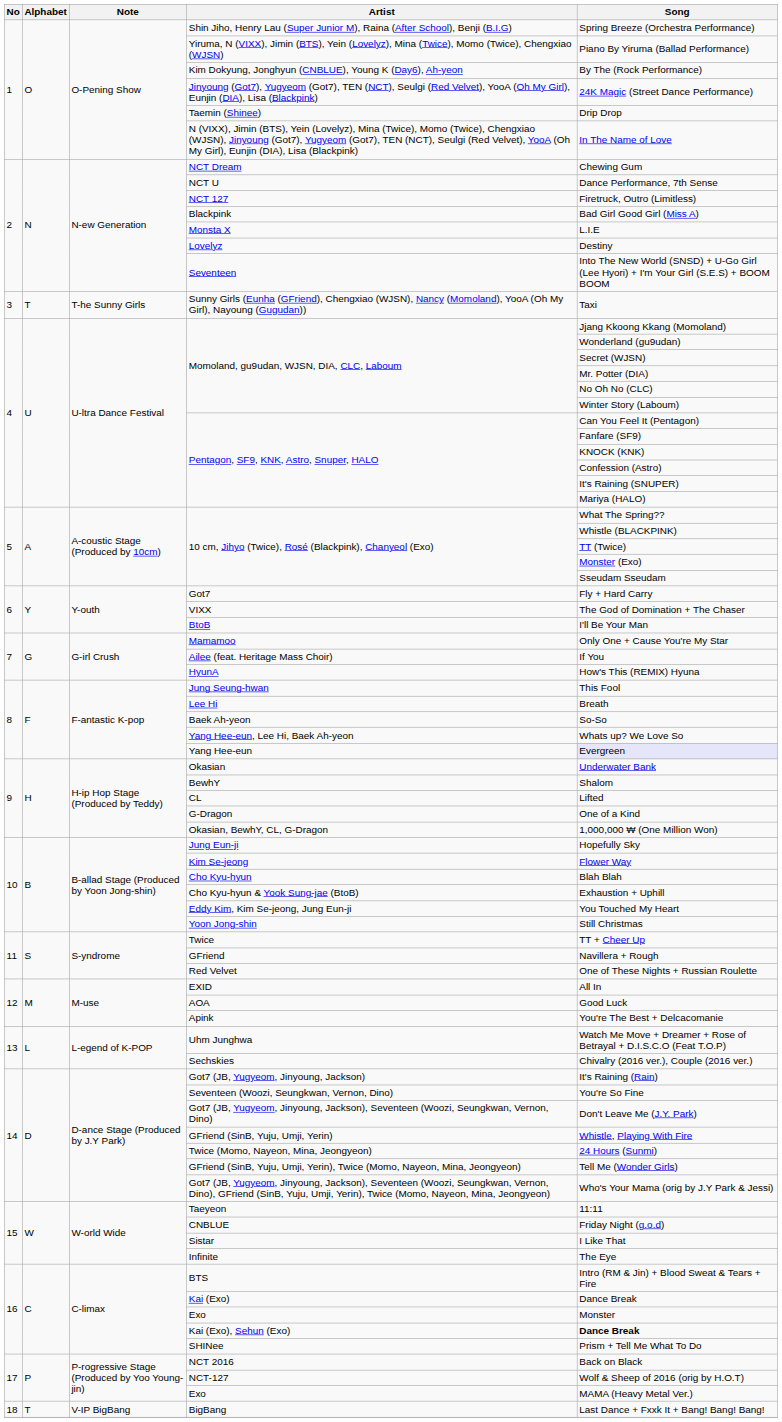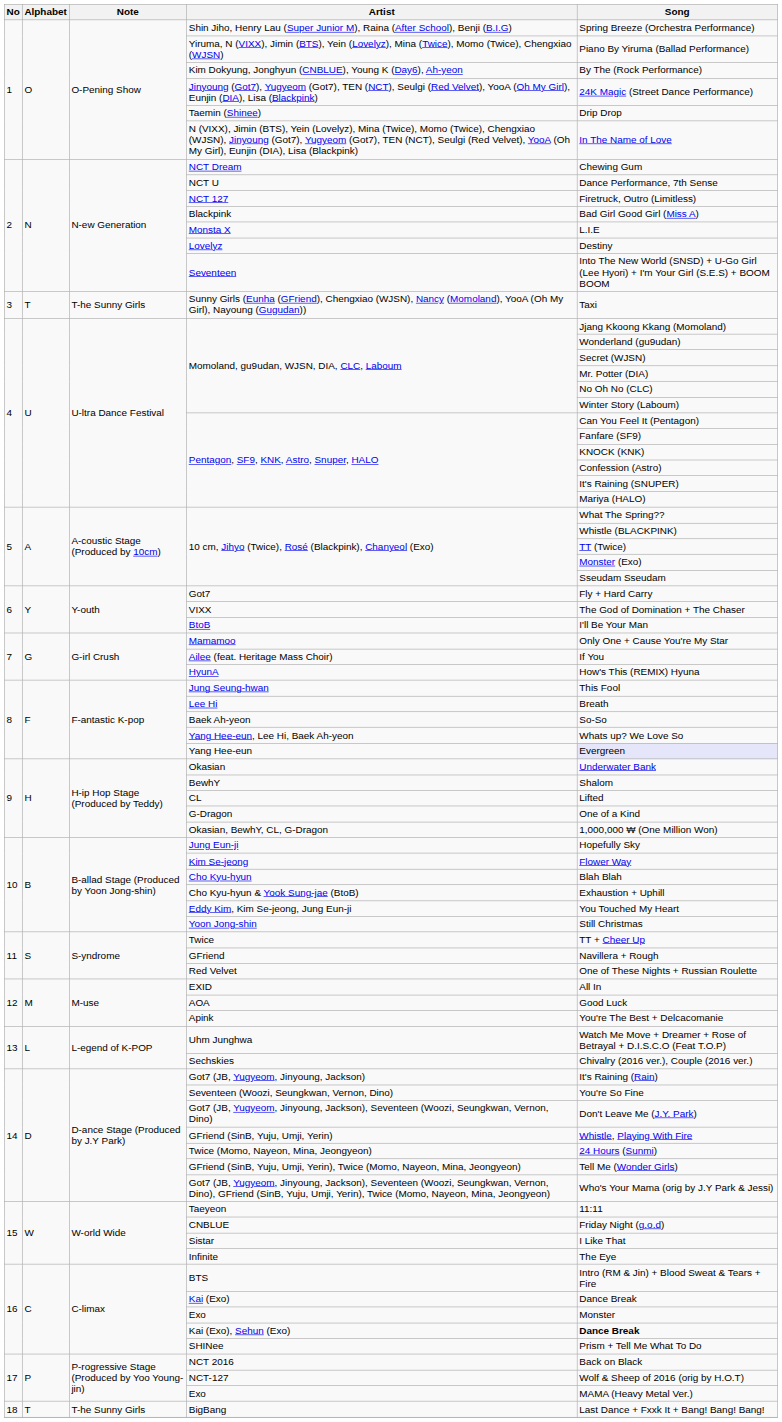 <table class="wikitable sortable">
 <tr>
 <th>No</th>
 <th>Alphabet</th>
 <th>Note</th>
 <th>Artist</th>
 <th>Song</th>
 </tr>
 <tr>
 <td rowspan="6">1</td>
 <td rowspan="6">O</td>
 <td rowspan="6">O-Pening Show</td>
 <td>Shin Jiho, Henry Lau (<a href='#'>Super Junior M</a>), Raina (<a href='#'>After School</a>), Benji (<a href='#'>B.I.G</a>)</td>
 <td>Spring Breeze (Orchestra Performance)</td>
 </tr>
 <tr>
 <td>Yiruma, N (<a href='#'>VIXX</a>), Jimin (<a href='#'>BTS</a>), Yein (<a href='#'>Lovelyz</a>), Mina (<a href='#'>Twice</a>), Momo (Twice), Chengxiao (<a href='#'>WJSN</a>)</td>
 <td>Piano By Yiruma (Ballad Performance)</td>
 </tr>
 <tr>
 <td>Kim Dokyung, Jonghyun (<a href='#'>CNBLUE</a>), Young K (<a href='#'>Day6</a>), <a href='#'>Ah-yeon</a></td>
 <td>By The (Rock Performance)</td>
 </tr>
 <tr>
 <td><a href='#'>Jinyoung</a> (<a href='#'>Got7</a>), <a href='#'>Yugyeom</a> (Got7), TEN (<a href='#'>NCT</a>), Seulgi (<a href='#'>Red Velvet</a>), YooA (<a href='#'>Oh My Girl</a>), Eunjin (<a href='#'>DIA</a>), Lisa (<a href='#'>Blackpink</a>)</td>
 <td><a href='#'>24K Magic</a> (Street Dance Performance)</td>
 </tr>
 <tr>
 <td>Taemin (<a href='#'>Shinee</a>)</td>
 <td>Drip Drop</td>
 </tr>
 <tr>
 <td>N (VIXX), Jimin (BTS), Yein (Lovelyz), Mina (Twice), Momo (Twice), Chengxiao (WJSN), <a href='#'>Jinyoung</a> (Got7), <a href='#'>Yugyeom</a> (Got7), TEN (NCT), Seulgi (Red Velvet), <a href='#'>YooA</a> (Oh My Girl), Eunjin (DIA), Lisa (Blackpink)</td>
 <td><a href='#'>In The Name of Love</a></td>
 </tr>
 <tr>
 <td rowspan="7">2</td>
 <td rowspan="7">N</td>
 <td rowspan="7">N-ew Generation</td>
 <td><a href='#'>NCT Dream</a></td>
 <td>Chewing Gum</td>
 </tr>
 <tr>
 <td>NCT U</td>
 <td>Dance Performance, 7th Sense</td>
 </tr>
 <tr>
 <td><a href='#'>NCT 127</a></td>
 <td>Firetruck, Outro (Limitless)</td>
 </tr>
 <tr>
 <td>Blackpink</td>
 <td>Bad Girl Good Girl (<a href='#'>Miss A</a>)</td>
 </tr>
 <tr>
 <td><a href='#'>Monsta X</a></td>
 <td>L.I.E</td>
 </tr>
 <tr>
 <td><a href='#'>Lovelyz</a></td>
 <td>Destiny</td>
 </tr>
 <tr>
 <td><a href='#'>Seventeen</a></td>
 <td>Into The New World (SNSD) + U-Go Girl (Lee Hyori) + I'm Your Girl (S.E.S) + BOOM BOOM</td>
 </tr>
 <tr>
 <td>3</td>
 <td>T</td>
 <td>T-he Sunny Girls</td>
 <td>Sunny Girls (<a href='#'>Eunha</a> (<a href='#'>GFriend</a>), Chengxiao (WJSN), <a href='#'>Nancy</a> (<a href='#'>Momoland</a>), YooA (Oh My Girl), Nayoung (<a href='#'>Gugudan</a>))</td>
 <td>Taxi</td>
 </tr>
 <tr>
 <td rowspan="12">4</td>
 <td rowspan="12">U</td>
 <td rowspan="12">U-ltra Dance Festival</td>
 <td rowspan="6">Momoland, gu9udan, WJSN, DIA, <a href='#'>CLC</a>, <a href='#'>Laboum</a></td>
 <td>Jjang Kkoong Kkang (Momoland)</td>
 </tr>
 <tr>
 <td>Wonderland (gu9udan)</td>
 </tr>
 <tr>
 <td>Secret (WJSN)</td>
 </tr>
 <tr>
 <td>Mr. Potter (DIA)</td>
 </tr>
 <tr>
 <td>No Oh No (CLC)</td>
 </tr>
 <tr>
 <td>Winter Story (Laboum)</td>
 </tr>
 <tr>
 <td rowspan="6"><a href='#'>Pentagon</a>, <a href='#'>SF9</a>, <a href='#'>KNK</a>, <a href='#'>Astro</a>, <a href='#'>Snuper</a>, <a href='#'>HALO</a></td>
 <td>Can You Feel It (Pentagon)</td>
 </tr>
 <tr>
 <td>Fanfare (SF9)</td>
 </tr>
 <tr>
 <td>KNOCK (KNK)</td>
 </tr>
 <tr>
 <td>Confession (Astro)</td>
 </tr>
 <tr>
 <td>It's Raining (SNUPER)</td>
 </tr>
 <tr>
 <td>Mariya (HALO)</td>
 </tr>
 <tr>
 <td rowspan="5">5</td>
 <td rowspan="5">A</td>
 <td rowspan="5">A-coustic Stage (Produced by <a href='#'>10cm</a>)</td>
 <td rowspan="5">10 cm, <a href='#'>Jihyo</a> (Twice), <a href='#'>Rosé</a> (Blackpink), <a href='#'>Chanyeol</a> (Exo)</td>
 <td>What The Spring??</td>
 </tr>
 <tr>
 <td>Whistle (BLACKPINK)</td>
 </tr>
 <tr>
 <td><a href='#'>TT</a> (Twice)</td>
 </tr>
 <tr>
 <td><a href='#'>Monster</a> (Exo)</td>
 </tr>
 <tr>
 <td>Sseudam Sseudam</td>
 </tr>
 <tr>
 <td rowspan="3">6</td>
 <td rowspan="3">Y</td>
 <td rowspan="3">Y-outh</td>
 <td>Got7</td>
 <td>Fly + Hard Carry</td>
 </tr>
 <tr>
 <td>VIXX</td>
 <td>The God of Domination + The Chaser</td>
 </tr>
 <tr>
 <td><a href='#'>BtoB</a></td>
 <td>I'll Be Your Man</td>
 </tr>
 <tr>
 <td rowspan="3">7</td>
 <td rowspan="3">G</td>
 <td rowspan="3">G-irl Crush</td>
 <td><a href='#'>Mamamoo</a></td>
 <td>Only One + Cause You're My Star</td>
 </tr>
 <tr>
 <td><a href='#'>Ailee</a> (feat. Heritage Mass Choir)</td>
 <td>If You</td>
 </tr>
 <tr>
 <td><a href='#'>HyunA</a></td>
 <td>How's This (REMIX) Hyuna</td>
 </tr>
 <tr>
 <td rowspan="5">8</td>
 <td rowspan="5">F</td>
 <td rowspan="5">F-antastic K-pop</td>
 <td><a href='#'>Jung Seung-hwan</a></td>
 <td>This Fool</td>
 </tr>
 <tr>
 <td><a href='#'>Lee Hi</a></td>
 <td>Breath</td>
 </tr>
 <tr>
 <td>Baek Ah-yeon</td>
 <td>So-So</td>
 </tr>
 <tr>
 <td><a href='#'>Yang Hee-eun</a>, Lee Hi, Baek Ah-yeon</td>
 <td>Whats up? We Love So</td>
 </tr>
 <tr>
 <td>Yang Hee-eun</td>
 <td style="background: lavender;">Evergreen</td>
 </tr>
 <tr>
 <td rowspan="5">9</td>
 <td rowspan="5">H</td>
 <td rowspan="5">H-ip Hop Stage (Produced by Teddy)</td>
 <td>Okasian</td>
 <td><a href='#'>Underwater Bank</a></td>
 </tr>
 <tr>
 <td>BewhY</td>
 <td>Shalom</td>
 </tr>
 <tr>
 <td>CL</td>
 <td>Lifted</td>
 </tr>
 <tr>
 <td>G-Dragon</td>
 <td>One of a Kind</td>
 </tr>
 <tr>
 <td>Okasian, BewhY, CL, G-Dragon</td>
 <td>1,000,000 ₩ (One Million Won)</td>
 </tr>
 <tr>
 <td rowspan="6">10</td>
 <td rowspan="6">B</td>
 <td rowspan="6">B-allad Stage (Produced by Yoon Jong-shin)</td>
 <td><a href='#'>Jung Eun-ji</a></td>
 <td>Hopefully Sky</td>
 </tr>
 <tr>
 <td><a href='#'>Kim Se-jeong</a></td>
 <td><a href='#'>Flower Way</a></td>
 </tr>
 <tr>
 <td><a href='#'>Cho Kyu-hyun</a></td>
 <td>Blah Blah</td>
 </tr>
 <tr>
 <td>Cho Kyu-hyun & <a href='#'>Yook Sung-jae</a> (BtoB)</td>
 <td>Exhaustion + Uphill</td>
 </tr>
 <tr>
 <td><a href='#'>Eddy Kim</a>, Kim Se-jeong, Jung Eun-ji</td>
 <td>You Touched My Heart</td>
 </tr>
 <tr>
 <td><a href='#'>Yoon Jong-shin</a></td>
 <td>Still Christmas</td>
 </tr>
 <tr>
 <td rowspan="3">11</td>
 <td rowspan="3">S</td>
 <td rowspan="3">S-yndrome</td>
 <td>Twice</td>
 <td>TT + <a href='#'>Cheer Up</a> </td>
 </tr>
 <tr>
 <td>GFriend</td>
 <td>Navillera + Rough</td>
 </tr>
 <tr>
 <td>Red Velvet</td>
 <td>One of These Nights + Russian Roulette</td>
 </tr>
 <tr>
 <td rowspan="3">12</td>
 <td rowspan="3">M</td>
 <td rowspan="3">M-use</td>
 <td>EXID</td>
 <td>All In</td>
 </tr>
 <tr>
 <td>AOA</td>
 <td>Good Luck</td>
 </tr>
 <tr>
 <td>Apink</td>
 <td>You're The Best + Delcacomanie</td>
 </tr>
 <tr>
 <td rowspan="2">13</td>
 <td rowspan="2">L</td>
 <td rowspan="2">L-egend of K-POP</td>
 <td>Uhm Junghwa</td>
 <td>Watch Me Move + Dreamer + Rose of Betrayal + D.I.S.C.O (Feat T.O.P)</td>
 </tr>
 <tr>
 <td>Sechskies</td>
 <td>Chivalry (2016 ver.), Couple (2016 ver.)</td>
 </tr>
 <tr>
 <td rowspan="7">14</td>
 <td rowspan="7">D</td>
 <td rowspan="7">D-ance Stage (Produced by J.Y Park)</td>
 <td>Got7 (JB, <a href='#'>Yugyeom</a>, Jinyoung, Jackson)</td>
 <td>It's Raining (<a href='#'>Rain</a>)</td>
 </tr>
 <tr>
 <td>Seventeen (Woozi, Seungkwan, Vernon, Dino)</td>
 <td>You're So Fine</td>
 </tr>
 <tr>
 <td>Got7 (JB, <a href='#'>Yugyeom</a>, Jinyoung, Jackson), Seventeen (Woozi, Seungkwan, Vernon, Dino)</td>
 <td>Don't Leave Me (<a href='#'>J.Y. Park</a>)</td>
 </tr>
 <tr>
 <td>GFriend (SinB, Yuju, Umji, Yerin)</td>
 <td><a href='#'>Whistle</a>, <a href='#'>Playing With Fire</a></td>
 </tr>
 <tr>
 <td>Twice (Momo, Nayeon, Mina, Jeongyeon)</td>
 <td><a href='#'>24 Hours</a> (<a href='#'>Sunmi</a>)</td>
 </tr>
 <tr>
 <td>GFriend (SinB, Yuju, Umji, Yerin), Twice (Momo, Nayeon, Mina, Jeongyeon)</td>
 <td>Tell Me (<a href='#'>Wonder Girls</a>)</td>
 </tr>
 <tr>
 <td>Got7 (JB, <a href='#'>Yugyeom</a>, Jinyoung, Jackson), Seventeen (Woozi, Seungkwan, Vernon, Dino), GFriend (SinB, Yuju, Umji, Yerin), Twice (Momo, Nayeon, Mina, Jeongyeon)</td>
 <td>Who's Your Mama (orig by J.Y Park & Jessi)</td>
 </tr>
 <tr>
 <td rowspan="4">15</td>
 <td rowspan="4">W</td>
 <td rowspan="4">W-orld Wide</td>
 <td>Taeyeon</td>
 <td>11:11</td>
 </tr>
 <tr>
 <td>CNBLUE</td>
 <td>Friday Night (<a href='#'>g.o.d</a>)</td>
 </tr>
 <tr>
 <td>Sistar</td>
 <td>I Like That</td>
 </tr>
 <tr>
 <td>Infinite</td>
 <td>The Eye</td>
 </tr>
 <tr>
 <td rowspan="5">16</td>
 <td rowspan="5">C</td>
 <td rowspan="5">C-limax</td>
 <td>BTS</td>
 <td>Intro (RM & Jin) + Blood Sweat & Tears + Fire</td>
 </tr>
 <tr>
 <td><a href='#'>Kai</a> (Exo)</td>
 <td>Dance Break</td>
 </tr>
 <tr>
 <td>Exo</td>
 <td>Monster</td>
 </tr>
 <tr>
 <td>Kai (Exo), <a href='#'>Sehun</a> (Exo)</td>
 <td><strong>Dance Break</strong></td>
 </tr>
 <tr>
 <td>SHINee</td>
 <td>Prism + Tell Me What To Do</td>
 </tr>
 <tr>
 <td rowspan="3">17</td>
 <td rowspan="3">P</td>
 <td rowspan="3">P-rogressive Stage (Produced by Yoo Young-jin)</td>
 <td>NCT 2016</td>
 <td>Back on Black</td>
 </tr>
 <tr>
 <td>NCT-127</td>
 <td>Wolf & Sheep of 2016 (orig by H.O.T)</td>
 </tr>
 <tr>
 <td>Exo</td>
 <td>MAMA (Heavy Metal Ver.)</td>
 </tr>
 <tr>
 <td>18</td>
 <td>T</td>
-<td>V-IP BigBang</td>
+<td>T-he Sunny Girls</td>
 <td>BigBang</td>
 <td>Last Dance + Fxxk It + Bang! Bang! Bang!</td>
 </tr>
 <tr>
 </tr>
 </table>
